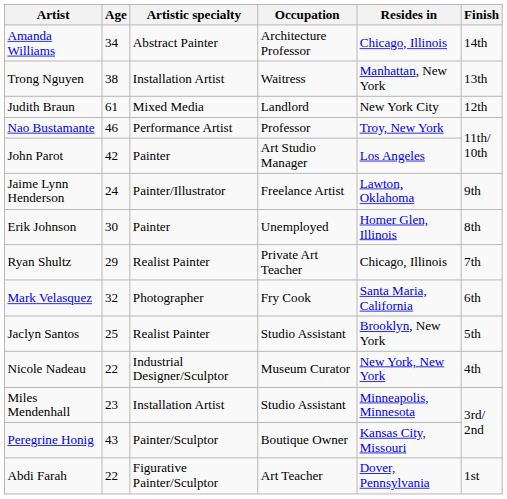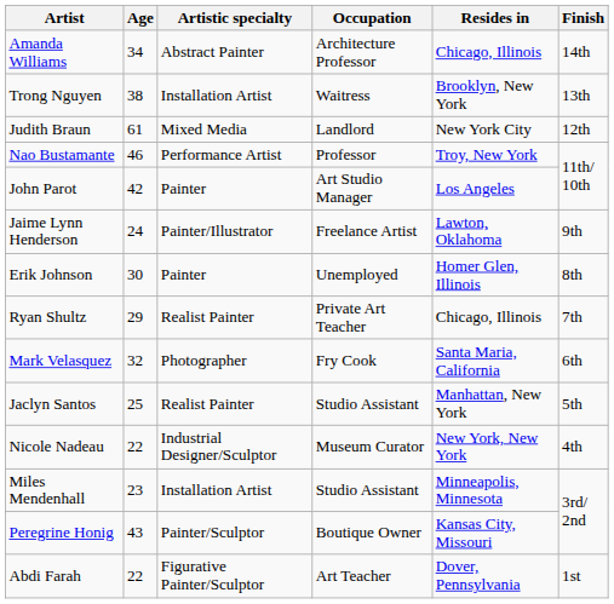 <table class="wikitable">
 <tr>
 <th>Artist</th>
 <th>Age</th>
 <th>Artistic specialty</th>
 <th>Occupation</th>
 <th>Resides in</th>
 <th>Finish</th>
 </tr>
 <tr>
 <td><a href='#'>Amanda Williams</a></td>
 <td>34</td>
 <td>Abstract Painter</td>
 <td>Architecture Professor</td>
 <td><a href='#'>Chicago, Illinois</a></td>
 <td>14th</td>
 </tr>
 <tr>
 <td>Trong Nguyen</td>
 <td>38</td>
 <td>Installation Artist</td>
 <td>Waitress</td>
-<td><a href='#'>Manhattan</a>, New York</td>
+<td><a href='#'>Brooklyn</a>, New York</td>
 <td>13th</td>
 </tr>
 <tr>
 <td>Judith Braun</td>
 <td>61</td>
 <td>Mixed Media</td>
 <td>Landlord</td>
 <td>New York City</td>
 <td>12th</td>
 </tr>
 <tr>
 <td><a href='#'>Nao Bustamante</a></td>
 <td>46</td>
 <td>Performance Artist</td>
 <td>Professor</td>
 <td><a href='#'>Troy, New York</a></td>
 <td rowspan="2">11th/<br>10th</td>
 </tr>
 <tr>
 <td>John Parot</td>
 <td>42</td>
 <td>Painter</td>
 <td>Art Studio Manager</td>
 <td><a href='#'>Los Angeles</a></td>
 </tr>
 <tr>
 <td>Jaime Lynn Henderson</td>
 <td>24</td>
 <td>Painter/Illustrator</td>
 <td>Freelance Artist</td>
 <td><a href='#'>Lawton, Oklahoma</a></td>
 <td>9th</td>
 </tr>
 <tr>
 <td>Erik Johnson</td>
 <td>30</td>
 <td>Painter</td>
 <td>Unemployed</td>
 <td><a href='#'>Homer Glen, Illinois</a></td>
 <td>8th</td>
 </tr>
 <tr>
 <td>Ryan Shultz</td>
 <td>29</td>
 <td>Realist Painter</td>
 <td>Private Art Teacher</td>
 <td>Chicago, Illinois</td>
 <td>7th</td>
 </tr>
 <tr>
 <td><a href='#'>Mark Velasquez</a></td>
 <td>32</td>
 <td>Photographer</td>
 <td>Fry Cook</td>
 <td><a href='#'>Santa Maria, California</a></td>
 <td>6th</td>
 </tr>
 <tr>
 <td>Jaclyn Santos</td>
 <td>25</td>
 <td>Realist Painter</td>
 <td>Studio Assistant</td>
-<td><a href='#'>Brooklyn</a>, New York</td>
+<td><a href='#'>Manhattan</a>, New York</td>
 <td>5th</td>
 </tr>
 <tr>
 <td>Nicole Nadeau</td>
 <td>22</td>
 <td>Industrial Designer/Sculptor</td>
 <td>Museum Curator</td>
 <td><a href='#'>New York, New York</a></td>
 <td>4th</td>
 </tr>
 <tr>
 <td>Miles Mendenhall</td>
 <td>23</td>
 <td>Installation Artist</td>
 <td>Studio Assistant</td>
 <td><a href='#'>Minneapolis, Minnesota</a></td>
 <td rowspan="2">3rd/<br>2nd</td>
 </tr>
 <tr>
 <td><a href='#'>Peregrine Honig</a></td>
 <td>43</td>
 <td>Painter/Sculptor</td>
 <td>Boutique Owner</td>
 <td><a href='#'>Kansas City, Missouri</a></td>
 </tr>
 <tr>
 <td>Abdi Farah</td>
 <td>22</td>
 <td>Figurative Painter/Sculptor</td>
 <td>Art Teacher</td>
 <td><a href='#'>Dover, Pennsylvania</a></td>
 <td>1st</td>
 </tr>
 </table>
